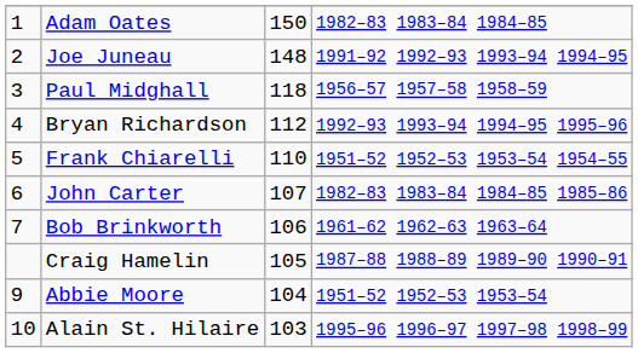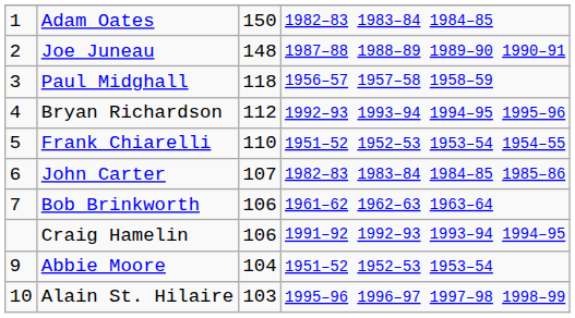 <table class="wikitable">
 <tr>
 </tr>
 <tr>
 <td>1</td>
 <td><a href='#'>Adam Oates</a></td>
 <td>150</td>
 <td style="font-size:80%;"><a href='#'>1982–83</a> <a href='#'>1983–84</a> <a href='#'>1984–85</a></td>
 </tr>
 <tr>
 <td>2</td>
 <td><a href='#'>Joe Juneau</a></td>
 <td>148</td>
-<td style="font-size:80%;"><a href='#'>1991–92</a> <a href='#'>1992–93</a> <a href='#'>1993–94</a> <a href='#'>1994–95</a></td>
+<td style="font-size:80%;"><a href='#'>1987–88</a> <a href='#'>1988–89</a> <a href='#'>1989–90</a> <a href='#'>1990–91</a></td>
 </tr>
 <tr>
 <td>3</td>
 <td><a href='#'>Paul Midghall</a></td>
 <td>118</td>
 <td style="font-size:80%;"><a href='#'>1956–57</a> <a href='#'>1957–58</a> <a href='#'>1958–59</a></td>
 </tr>
 <tr>
 <td>4</td>
 <td>Bryan Richardson</td>
 <td>112</td>
 <td style="font-size:80%;"><a href='#'>1992–93</a> <a href='#'>1993–94</a> <a href='#'>1994–95</a> <a href='#'>1995–96</a></td>
 </tr>
 <tr>
 <td>5</td>
 <td><a href='#'>Frank Chiarelli</a></td>
 <td>110</td>
 <td style="font-size:80%;"><a href='#'>1951–52</a> <a href='#'>1952–53</a> <a href='#'>1953–54</a> <a href='#'>1954–55</a></td>
 </tr>
 <tr>
 <td>6</td>
 <td><a href='#'>John Carter</a></td>
 <td>107</td>
 <td style="font-size:80%;"><a href='#'>1982–83</a> <a href='#'>1983–84</a> <a href='#'>1984–85</a> <a href='#'>1985–86</a></td>
 </tr>
 <tr>
 <td>7</td>
 <td><a href='#'>Bob Brinkworth</a></td>
 <td>106</td>
 <td style="font-size:80%;"><a href='#'>1961–62</a> <a href='#'>1962–63</a> <a href='#'>1963–64</a></td>
 </tr>
 <tr>
 <td></td>
 <td>Craig Hamelin</td>
-<td>105</td>
-<td style="font-size:80%;"><a href='#'>1987–88</a> <a href='#'>1988–89</a> <a href='#'>1989–90</a> <a href='#'>1990–91</a></td>
+<td>106</td>
+<td style="font-size:80%;"><a href='#'>1991–92</a> <a href='#'>1992–93</a> <a href='#'>1993–94</a> <a href='#'>1994–95</a></td>
 </tr>
 <tr>
 <td>9</td>
 <td><a href='#'>Abbie Moore</a></td>
 <td>104</td>
 <td style="font-size:80%;"><a href='#'>1951–52</a> <a href='#'>1952–53</a> <a href='#'>1953–54</a></td>
 </tr>
 <tr>
 <td>10</td>
 <td>Alain St. Hilaire</td>
 <td>103</td>
 <td style="font-size:80%;"><a href='#'>1995–96</a> <a href='#'>1996–97</a> <a href='#'>1997–98</a> <a href='#'>1998–99</a></td>
 </tr>
 </table>
